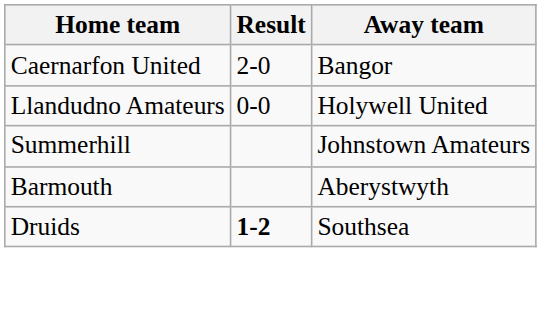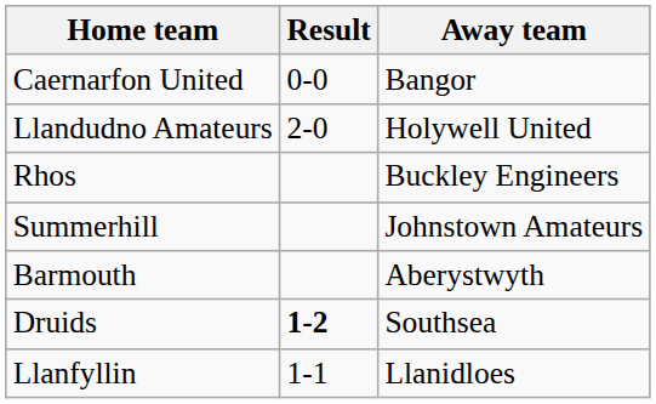 <table class="wikitable">
 <tr>
 <th>Home team</th>
 <th>Result</th>
 <th>Away team</th>
 </tr>
 <tr>
 <td>Caernarfon United</td>
-<td>2-0</td>
+<td>0-0</td>
 <td>Bangor</td>
 </tr>
 <tr>
 <td>Llandudno Amateurs</td>
-<td>0-0</td>
+<td>2-0</td>
 <td>Holywell United</td>
+</tr>
+<tr>
+<td>Rhos</td>
+<td></td>
+<td>Buckley Engineers</td>
 </tr>
 <tr>
 <td>Summerhill</td>
 <td></td>
 <td>Johnstown Amateurs</td>
 </tr>
 <tr>
 <td>Barmouth</td>
 <td></td>
 <td>Aberystwyth</td>
 </tr>
 <tr>
 <td>Druids</td>
 <td><strong>1-2</strong></td>
 <td>Southsea</td>
 </tr>
+<tr>
+<td>Llanfyllin</td>
+<td>1-1</td>
+<td>Llanidloes</td>
+</tr>
 </table>
